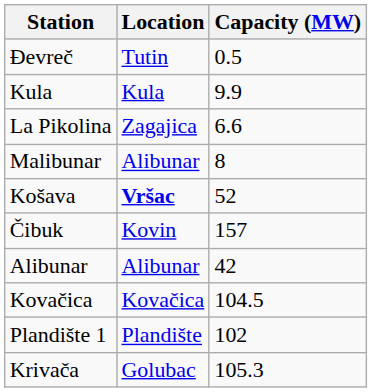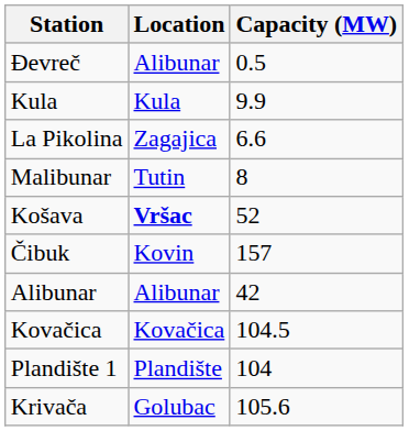 <table class="wikitable sortable">
 <tr>
 <th>Station</th>
 <th>Location</th>
 <th>Capacity (<a href='#'>MW</a>)</th>
 </tr>
 <tr>
 <td>Đevreč</td>
-<td><a href='#'>Tutin</a></td>
+<td><a href='#'>Alibunar</a></td>
 <td>0.5</td>
 </tr>
 <tr>
 <td>Kula</td>
 <td><a href='#'>Kula</a></td>
 <td>9.9</td>
 </tr>
 <tr>
 <td>La Pikolina</td>
 <td><a href='#'>Zagajica</a></td>
 <td>6.6</td>
 </tr>
 <tr>
 <td>Malibunar</td>
-<td><a href='#'>Alibunar</a></td>
+<td><a href='#'>Tutin</a></td>
 <td>8</td>
 </tr>
 <tr>
 <td>Košava</td>
 <td><strong><a href='#'>Vršac</a></strong></td>
 <td>52</td>
 </tr>
 <tr>
 <td>Čibuk</td>
 <td><a href='#'>Kovin</a></td>
 <td>157</td>
 </tr>
 <tr>
 <td>Alibunar</td>
 <td><a href='#'>Alibunar</a></td>
 <td>42</td>
 </tr>
 <tr>
 <td>Kovačica</td>
 <td><a href='#'>Kovačica</a></td>
 <td>104.5</td>
 </tr>
 <tr>
 <td>Plandište 1</td>
 <td><a href='#'>Plandište</a></td>
-<td>102</td>
+<td>104</td>
 </tr>
 <tr>
 <td>Krivača</td>
 <td><a href='#'>Golubac</a></td>
-<td>105.3</td>
+<td>105.6</td>
 </tr>
 </table>
